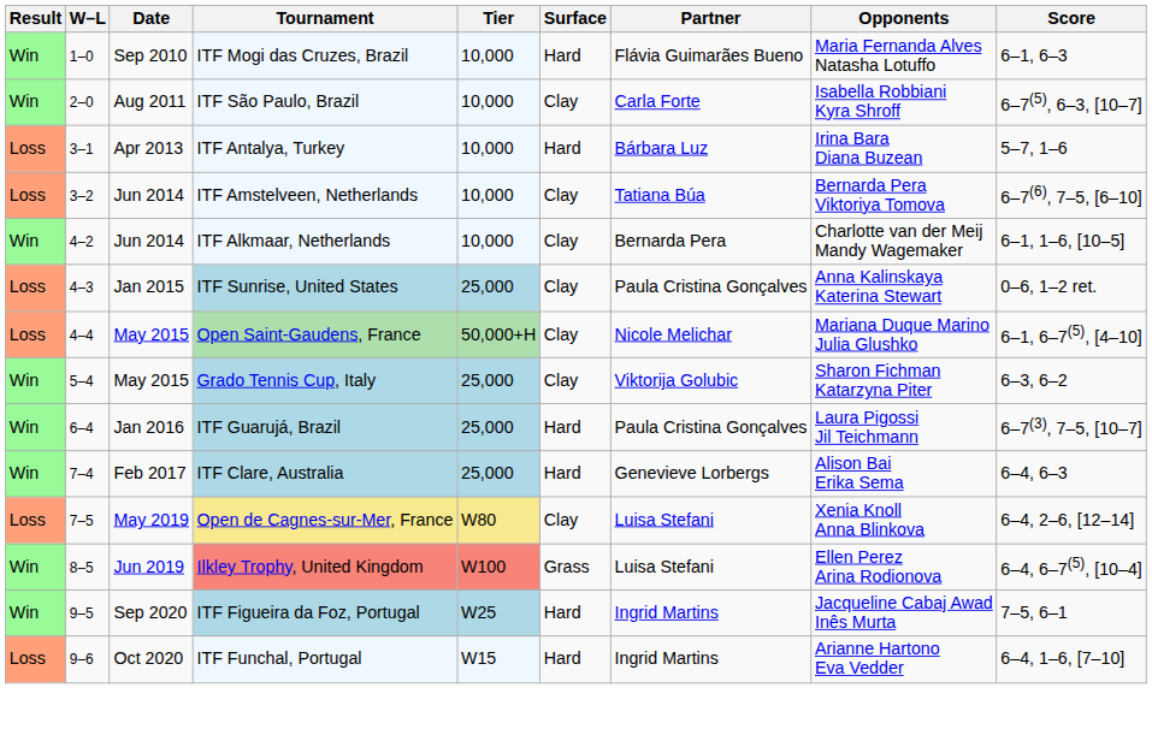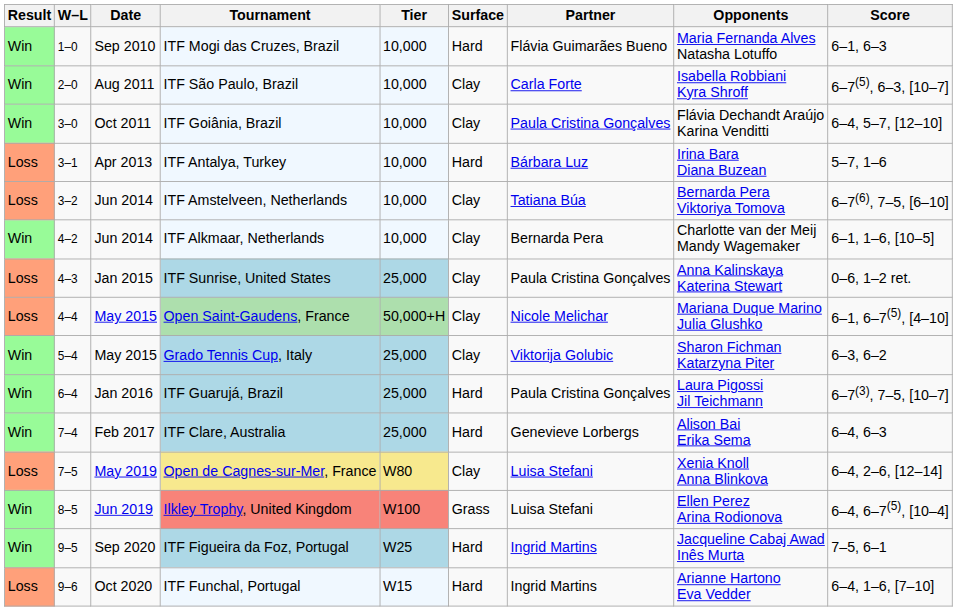 <table class="sortable wikitable nowrap">
 <tr>
 <th>Result</th>
 <th class="unsortable">W–L</th>
 <th>Date</th>
 <th>Tournament</th>
 <th>Tier</th>
 <th>Surface</th>
 <th>Partner</th>
 <th>Opponents</th>
 <th class="unsortable">Score</th>
 </tr>
 <tr>
 <td style="background:#98fb98;">Win</td>
 <td><small>1–0</small></td>
 <td>Sep 2010</td>
 <td style="background:#f0f8ff;">ITF Mogi das Cruzes, Brazil</td>
 <td style="background:#f0f8ff;">10,000</td>
 <td>Hard</td>
 <td> Flávia Guimarães Bueno</td>
 <td> <a href='#'>Maria Fernanda Alves</a> <br>  Natasha Lotuffo</td>
 <td>6–1, 6–3</td>
 </tr>
 <tr>
 <td style="background:#98fb98;">Win</td>
 <td><small>2–0</small></td>
 <td>Aug 2011</td>
 <td style="background:#f0f8ff;">ITF São Paulo, Brazil</td>
 <td style="background:#f0f8ff;">10,000</td>
 <td>Clay</td>
 <td> <a href='#'>Carla Forte</a></td>
 <td> <a href='#'>Isabella Robbiani</a> <br>  <a href='#'>Kyra Shroff</a></td>
 <td>6–7<sup>(5)</sup>, 6–3, [10–7]</td>
+</tr>
+<tr>
+<td style="background:#98fb98;">Win</td>
+<td><small>3–0</small></td>
+<td>Oct 2011</td>
+<td style="background:#f0f8ff;">ITF Goiânia, Brazil</td>
+<td style="background:#f0f8ff;">10,000</td>
+<td>Clay</td>
+<td> <a href='#'>Paula Cristina Gonçalves</a></td>
+<td> Flávia Dechandt Araújo <br>  Karina Venditti</td>
+<td>6–4, 5–7, [12–10]</td>
 </tr>
 <tr>
 <td style="background:#ffa07a;">Loss</td>
 <td><small>3–1</small></td>
 <td>Apr 2013</td>
 <td style="background:#f0f8ff;">ITF Antalya, Turkey</td>
 <td style="background:#f0f8ff;">10,000</td>
 <td>Hard</td>
 <td> <a href='#'>Bárbara Luz</a></td>
 <td> <a href='#'>Irina Bara</a> <br>  <a href='#'>Diana Buzean</a></td>
 <td>5–7, 1–6</td>
 </tr>
 <tr>
 <td style="background:#ffa07a;">Loss</td>
 <td><small>3–2</small></td>
 <td>Jun 2014</td>
 <td style="background:#f0f8ff;">ITF Amstelveen, Netherlands</td>
 <td style="background:#f0f8ff;">10,000</td>
 <td>Clay</td>
 <td> <a href='#'>Tatiana Búa</a></td>
 <td> <a href='#'>Bernarda Pera</a> <br>  <a href='#'>Viktoriya Tomova</a></td>
 <td>6–7<sup>(6)</sup>, 7–5, [6–10]</td>
 </tr>
 <tr>
 <td style="background:#98fb98;">Win</td>
 <td><small>4–2</small></td>
 <td>Jun 2014</td>
 <td style="background:#f0f8ff;">ITF Alkmaar, Netherlands</td>
 <td style="background:#f0f8ff;">10,000</td>
 <td>Clay</td>
 <td> Bernarda Pera</td>
 <td> Charlotte van der Meij <br>  Mandy Wagemaker</td>
 <td>6–1, 1–6, [10–5]</td>
 </tr>
 <tr>
 <td style="background:#ffa07a;">Loss</td>
 <td><small>4–3</small></td>
 <td>Jan 2015</td>
 <td style="background:lightblue;">ITF Sunrise, United States</td>
 <td style="background:lightblue;">25,000</td>
 <td>Clay</td>
 <td> Paula Cristina Gonçalves</td>
 <td> <a href='#'>Anna Kalinskaya</a> <br>  <a href='#'>Katerina Stewart</a></td>
 <td>0–6, 1–2 ret.</td>
 </tr>
 <tr>
 <td style="background:#ffa07a;">Loss</td>
 <td><small>4–4</small></td>
 <td><a href='#'>May 2015</a></td>
 <td style="background:#addfad;"><a href='#'>Open Saint-Gaudens</a>, France</td>
 <td style="background:#addfad;">50,000+H</td>
 <td>Clay</td>
 <td> <a href='#'>Nicole Melichar</a></td>
 <td> <a href='#'>Mariana Duque Marino</a> <br>  <a href='#'>Julia Glushko</a></td>
 <td>6–1, 6–7<sup>(5)</sup>, [4–10]</td>
 </tr>
 <tr>
 <td style="background:#98fb98;">Win</td>
 <td><small>5–4</small></td>
 <td>May 2015</td>
 <td style="background:lightblue;"><a href='#'>Grado Tennis Cup</a>, Italy</td>
 <td style="background:lightblue;">25,000</td>
 <td>Clay</td>
 <td> <a href='#'>Viktorija Golubic</a></td>
 <td> <a href='#'>Sharon Fichman</a> <br>  <a href='#'>Katarzyna Piter</a></td>
 <td>6–3, 6–2</td>
 </tr>
 <tr>
 <td style="background:#98fb98;">Win</td>
 <td><small>6–4</small></td>
 <td>Jan 2016</td>
 <td style="background:lightblue;">ITF Guarujá, Brazil</td>
 <td style="background:lightblue;">25,000</td>
 <td>Hard</td>
 <td> Paula Cristina Gonçalves</td>
 <td> <a href='#'>Laura Pigossi</a> <br>  <a href='#'>Jil Teichmann</a></td>
 <td>6–7<sup>(3)</sup>, 7–5, [10–7]</td>
 </tr>
 <tr>
 <td style="background:#98fb98;">Win</td>
 <td><small>7–4</small></td>
 <td>Feb 2017</td>
 <td style="background:lightblue;">ITF Clare, Australia</td>
 <td style="background:lightblue;">25,000</td>
 <td>Hard</td>
 <td> Genevieve Lorbergs</td>
 <td> <a href='#'>Alison Bai</a> <br>  <a href='#'>Erika Sema</a></td>
 <td>6–4, 6–3</td>
 </tr>
 <tr>
 <td style="background:#ffa07a;">Loss</td>
 <td><small>7–5</small></td>
 <td><a href='#'>May 2019</a></td>
 <td style="background:#f7e98e;"><a href='#'>Open de Cagnes-sur-Mer</a>, France</td>
 <td style="background:#f7e98e;">W80</td>
 <td>Clay</td>
 <td> <a href='#'>Luisa Stefani</a></td>
 <td> <a href='#'>Xenia Knoll</a> <br>  <a href='#'>Anna Blinkova</a></td>
 <td>6–4, 2–6, [12–14]</td>
 </tr>
 <tr>
 <td style="background:#98fb98;">Win</td>
 <td><small>8–5</small></td>
 <td><a href='#'>Jun 2019</a></td>
 <td style="background:#f88379;"><a href='#'>Ilkley Trophy</a>, United Kingdom</td>
 <td style="background:#f88379;">W100</td>
 <td>Grass</td>
 <td> Luisa Stefani</td>
 <td> <a href='#'>Ellen Perez</a> <br>  <a href='#'>Arina Rodionova</a></td>
 <td>6–4, 6–7<sup>(5)</sup>, [10–4]</td>
 </tr>
 <tr>
 <td style="background:#98fb98;">Win</td>
 <td><small>9–5</small></td>
 <td>Sep 2020</td>
 <td style="background:lightblue;">ITF Figueira da Foz, Portugal</td>
 <td style="background:lightblue;">W25</td>
 <td>Hard</td>
 <td> <a href='#'>Ingrid Martins</a></td>
 <td> <a href='#'>Jacqueline Cabaj Awad</a> <br>  <a href='#'>Inês Murta</a></td>
 <td>7–5, 6–1</td>
 </tr>
 <tr>
 <td style="background:#ffa07a;">Loss</td>
 <td><small>9–6</small></td>
 <td>Oct 2020</td>
 <td style="background:#f0f8ff;">ITF Funchal, Portugal</td>
 <td style="background:#f0f8ff;">W15</td>
 <td>Hard</td>
 <td> Ingrid Martins</td>
 <td> <a href='#'>Arianne Hartono</a> <br>  <a href='#'>Eva Vedder</a></td>
 <td>6–4, 1–6, [7–10]</td>
 </tr>
 </table>
